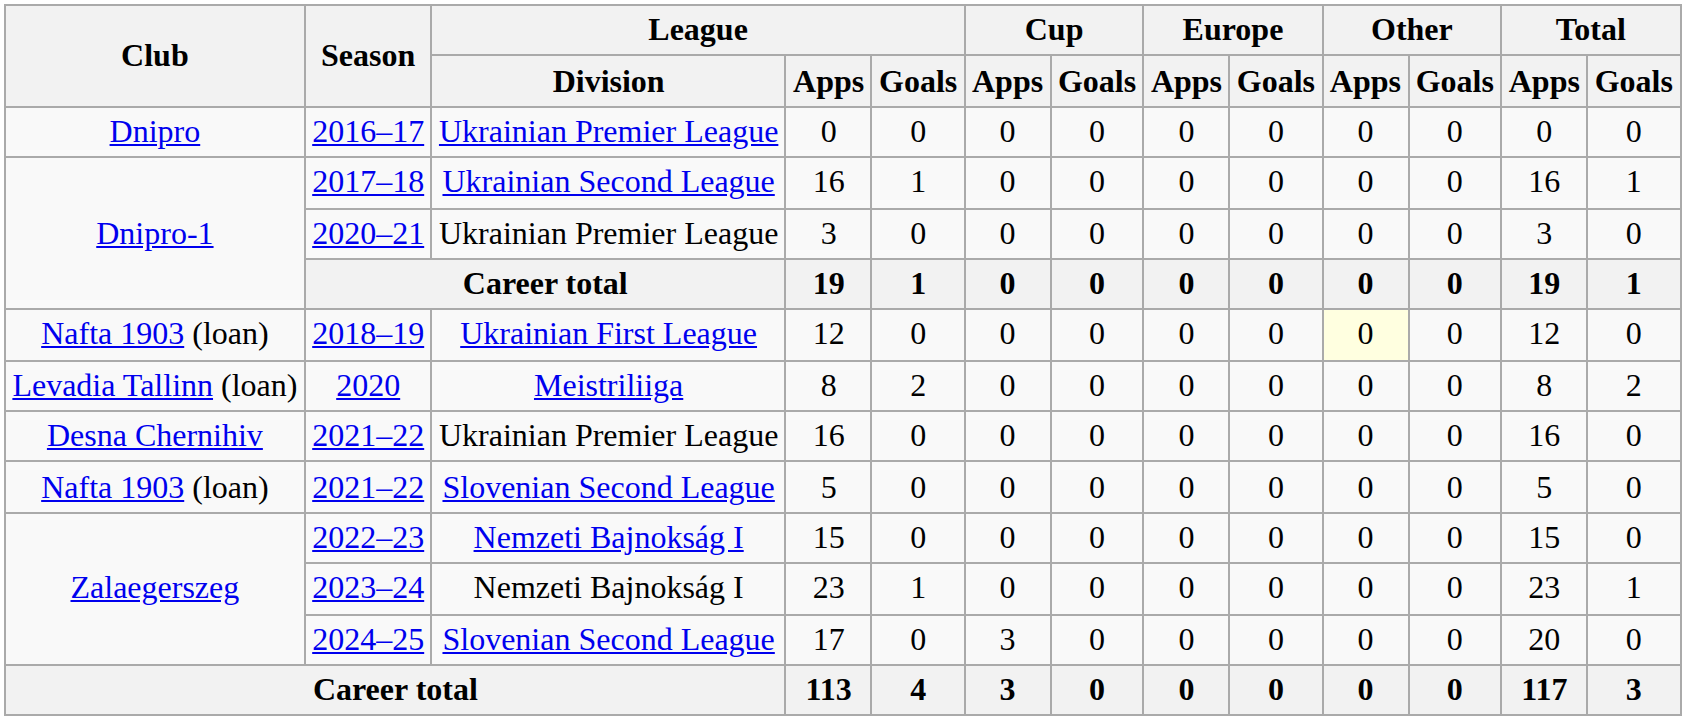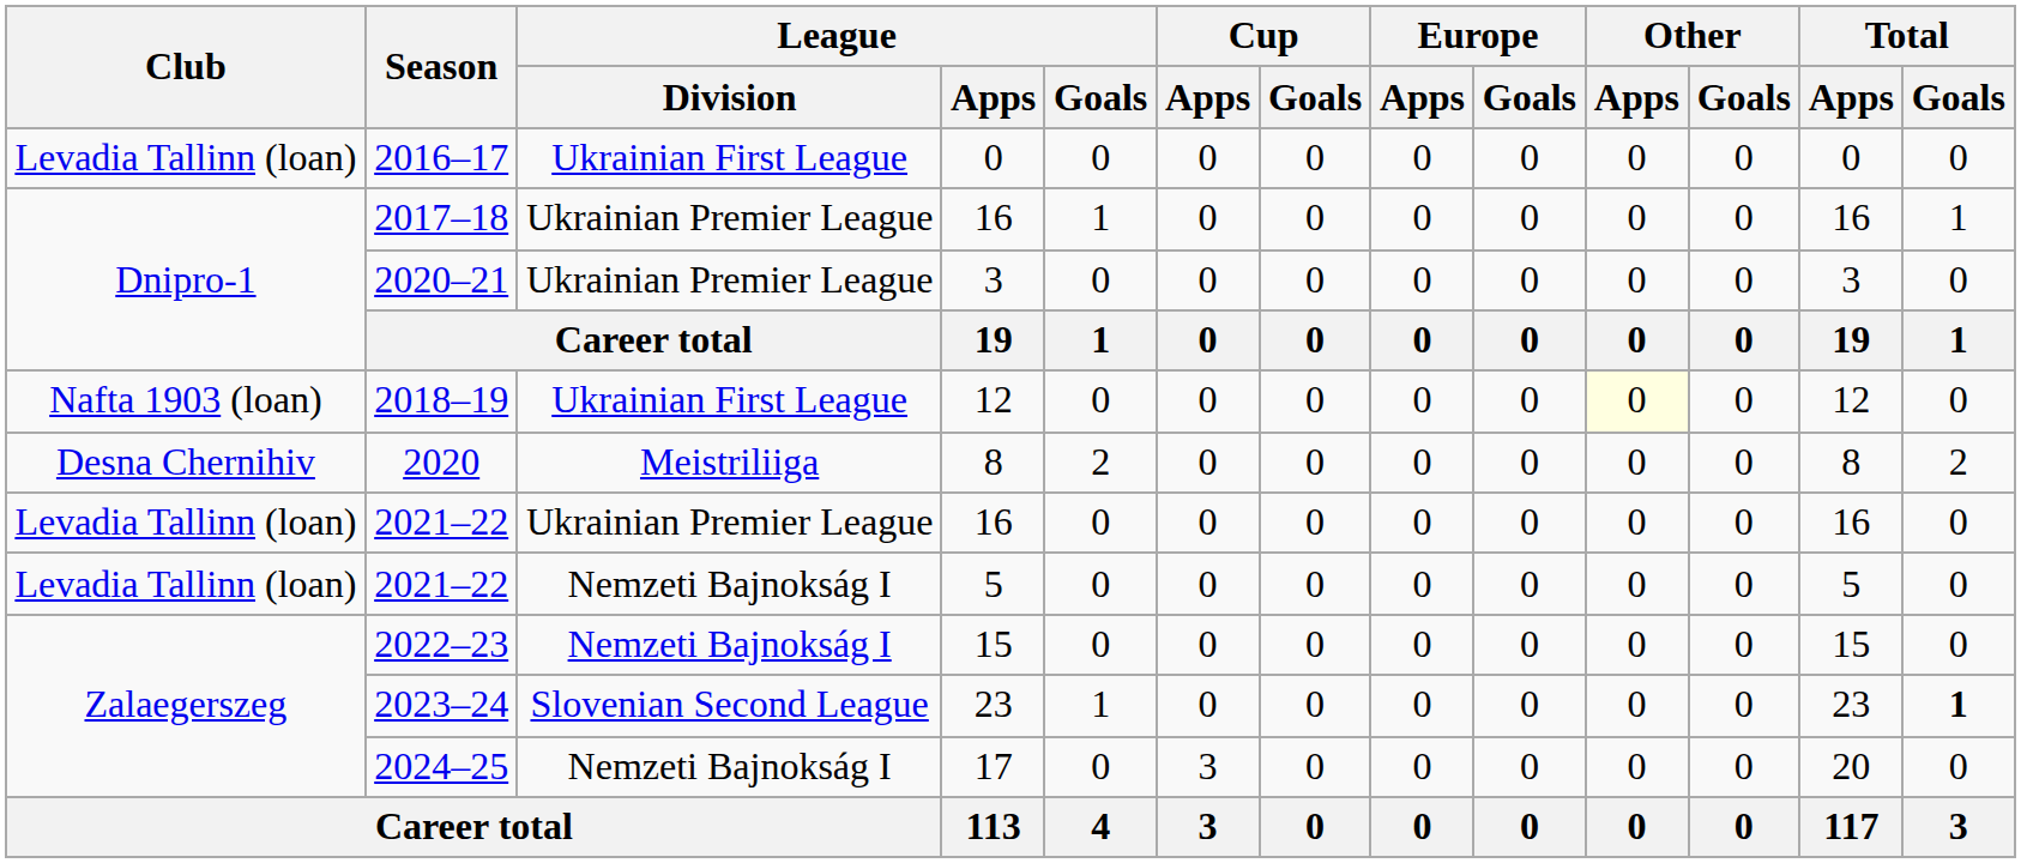 <table class="wikitable" style="text-align:center">
 <tr>
 <th rowspan="2">Club</th>
 <th rowspan="2">Season</th>
 <th colspan="3">League</th>
 <th colspan="2">Cup</th>
 <th colspan="2">Europe</th>
 <th colspan="2">Other</th>
 <th colspan="2">Total</th>
 </tr>
 <tr>
 <th>Division</th>
 <th>Apps</th>
 <th>Goals</th>
 <th>Apps</th>
 <th>Goals</th>
 <th>Apps</th>
 <th>Goals</th>
 <th>Apps</th>
 <th>Goals</th>
 <th>Apps</th>
 <th>Goals</th>
 </tr>
 <tr>
-<td rowspan="1"><a href='#'>Dnipro</a></td>
+<td><a href='#'>Levadia Tallinn</a> (loan)</td>
 <td><a href='#'>2016–17</a></td>
-<td><a href='#'>Ukrainian Premier League</a></td>
+<td><a href='#'>Ukrainian First League</a></td>
 <td>0</td>
 <td>0</td>
 <td>0</td>
 <td>0</td>
 <td>0</td>
 <td>0</td>
 <td>0</td>
 <td>0</td>
 <td>0</td>
 <td>0</td>
 </tr>
 <tr>
 <td rowspan="3"><a href='#'>Dnipro-1</a></td>
 <td><a href='#'>2017–18</a></td>
-<td><a href='#'>Ukrainian Second League</a></td>
+<td>Ukrainian Premier League</td>
 <td>16</td>
 <td>1</td>
 <td>0</td>
 <td>0</td>
 <td>0</td>
 <td>0</td>
 <td>0</td>
 <td>0</td>
 <td>16</td>
 <td>1</td>
 </tr>
 <tr>
 <td><a href='#'>2020–21</a></td>
 <td>Ukrainian Premier League</td>
 <td>3</td>
 <td>0</td>
 <td>0</td>
 <td>0</td>
 <td>0</td>
 <td>0</td>
 <td>0</td>
 <td>0</td>
 <td>3</td>
 <td>0</td>
 </tr>
 <tr>
 <th colspan="2">Career total</th>
 <th>19</th>
 <th>1</th>
 <th>0</th>
 <th>0</th>
 <th>0</th>
 <th>0</th>
 <th>0</th>
 <th>0</th>
 <th>19</th>
 <th>1</th>
 </tr>
 <tr>
 <td><a href='#'>Nafta 1903</a> (loan)</td>
 <td><a href='#'>2018–19</a></td>
 <td><a href='#'>Ukrainian First League</a></td>
 <td>12</td>
 <td>0</td>
 <td>0</td>
 <td>0</td>
 <td>0</td>
 <td>0</td>
 <td style="background: lightyellow;">0</td>
 <td>0</td>
 <td>12</td>
 <td>0</td>
 </tr>
 <tr>
-<td><a href='#'>Levadia Tallinn</a> (loan)</td>
+<td><a href='#'>Desna Chernihiv</a></td>
 <td><a href='#'>2020</a></td>
 <td><a href='#'>Meistriliiga</a></td>
 <td>8</td>
 <td>2</td>
 <td>0</td>
 <td>0</td>
 <td>0</td>
 <td>0</td>
 <td>0</td>
 <td>0</td>
 <td>8</td>
 <td>2</td>
 </tr>
 <tr>
-<td><a href='#'>Desna Chernihiv</a></td>
+<td><a href='#'>Levadia Tallinn</a> (loan)</td>
 <td><a href='#'>2021–22</a></td>
 <td>Ukrainian Premier League</td>
 <td>16</td>
 <td>0</td>
 <td>0</td>
 <td>0</td>
 <td>0</td>
 <td>0</td>
 <td>0</td>
 <td>0</td>
 <td>16</td>
 <td>0</td>
 </tr>
 <tr>
-<td><a href='#'>Nafta 1903</a> (loan)</td>
+<td><a href='#'>Levadia Tallinn</a> (loan)</td>
 <td><a href='#'>2021–22</a></td>
-<td><a href='#'>Slovenian Second League</a></td>
+<td>Nemzeti Bajnokság I</td>
 <td>5</td>
 <td>0</td>
 <td>0</td>
 <td>0</td>
 <td>0</td>
 <td>0</td>
 <td>0</td>
 <td>0</td>
 <td>5</td>
 <td>0</td>
 </tr>
 <tr>
 <td rowspan="3"><a href='#'>Zalaegerszeg</a></td>
 <td><a href='#'>2022–23</a></td>
 <td><a href='#'>Nemzeti Bajnokság I</a></td>
 <td>15</td>
 <td>0</td>
 <td>0</td>
 <td>0</td>
 <td>0</td>
 <td>0</td>
 <td>0</td>
 <td>0</td>
 <td>15</td>
 <td>0</td>
 </tr>
 <tr>
 <td><a href='#'>2023–24</a></td>
-<td>Nemzeti Bajnokság I</td>
+<td><a href='#'>Slovenian Second League</a></td>
 <td>23</td>
 <td>1</td>
 <td>0</td>
 <td>0</td>
 <td>0</td>
 <td>0</td>
 <td>0</td>
 <td>0</td>
 <td>23</td>
-<td>1</td>
+<td><strong>1</strong></td>
 </tr>
 <tr>
 <td><a href='#'>2024–25</a></td>
-<td><a href='#'>Slovenian Second League</a></td>
+<td>Nemzeti Bajnokság I</td>
 <td>17</td>
 <td>0</td>
 <td>3</td>
 <td>0</td>
 <td>0</td>
 <td>0</td>
 <td>0</td>
 <td>0</td>
 <td>20</td>
 <td>0</td>
 </tr>
 <tr>
 <th colspan="3">Career total</th>
 <th>113</th>
 <th>4</th>
 <th>3</th>
 <th>0</th>
 <th>0</th>
 <th>0</th>
 <th>0</th>
 <th>0</th>
 <th>117</th>
 <th>3</th>
 </tr>
 </table>
